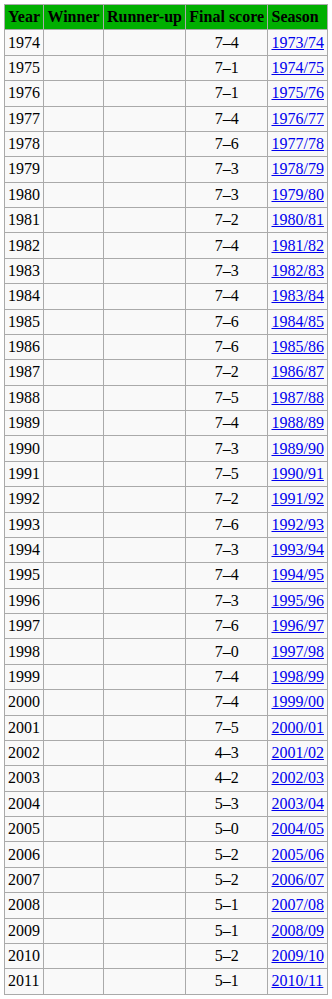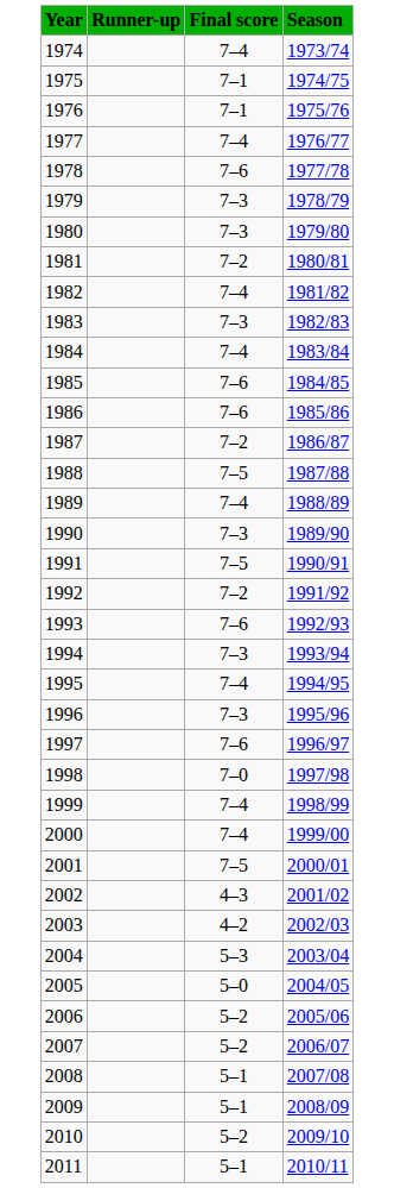 <table class="wikitable" style="margin: auto">
 <tr>
 <th style="text-align: center; background-color: #00af00">Year</th>
-<th style="text-align: left; background-color: #00af00">Winner</th>
 <th style="text-align: left; background-color: #00af00">Runner-up</th>
 <th style="text-align: left; background-color: #00af00">Final score</th>
 <th style="text-align: left; background-color: #00af00">Season</th>
 </tr>
 <tr>
 <td>1974</td>
 <td></td>
-<td></td>
 <td style="text-align: center">7–4</td>
 <td><a href='#'>1973/74</a></td>
 </tr>
 <tr>
 <td>1975</td>
-<td></td>
 <td></td>
 <td style="text-align: center">7–1</td>
 <td><a href='#'>1974/75</a></td>
 </tr>
 <tr>
 <td>1976</td>
 <td></td>
-<td></td>
 <td style="text-align: center">7–1</td>
 <td><a href='#'>1975/76</a></td>
 </tr>
 <tr>
 <td>1977</td>
-<td></td>
 <td></td>
 <td style="text-align: center">7–4</td>
 <td><a href='#'>1976/77</a></td>
 </tr>
 <tr>
 <td>1978</td>
 <td></td>
-<td></td>
 <td style="text-align: center">7–6</td>
 <td><a href='#'>1977/78</a></td>
 </tr>
 <tr>
 <td>1979</td>
-<td></td>
 <td></td>
 <td style="text-align: center">7–3</td>
 <td><a href='#'>1978/79</a></td>
 </tr>
 <tr>
 <td>1980</td>
 <td></td>
-<td></td>
 <td style="text-align: center">7–3</td>
 <td><a href='#'>1979/80</a></td>
 </tr>
 <tr>
 <td>1981</td>
-<td></td>
 <td></td>
 <td style="text-align: center">7–2</td>
 <td><a href='#'>1980/81</a></td>
 </tr>
 <tr>
 <td>1982</td>
 <td></td>
-<td></td>
 <td style="text-align: center">7–4</td>
 <td><a href='#'>1981/82</a></td>
 </tr>
 <tr>
 <td>1983</td>
-<td></td>
 <td></td>
 <td style="text-align: center">7–3</td>
 <td><a href='#'>1982/83</a></td>
 </tr>
 <tr>
 <td>1984</td>
 <td></td>
-<td></td>
 <td style="text-align: center">7–4</td>
 <td><a href='#'>1983/84</a></td>
 </tr>
 <tr>
 <td>1985</td>
-<td></td>
 <td></td>
 <td style="text-align: center">7–6</td>
 <td><a href='#'>1984/85</a></td>
 </tr>
 <tr>
 <td>1986</td>
 <td></td>
-<td></td>
 <td style="text-align: center">7–6</td>
 <td><a href='#'>1985/86</a></td>
 </tr>
 <tr>
 <td>1987</td>
-<td></td>
 <td></td>
 <td style="text-align: center">7–2</td>
 <td><a href='#'>1986/87</a></td>
 </tr>
 <tr>
 <td>1988</td>
 <td></td>
-<td></td>
 <td style="text-align: center">7–5</td>
 <td><a href='#'>1987/88</a></td>
 </tr>
 <tr>
 <td>1989</td>
-<td></td>
 <td></td>
 <td style="text-align: center">7–4</td>
 <td><a href='#'>1988/89</a></td>
 </tr>
 <tr>
 <td>1990</td>
 <td></td>
-<td></td>
 <td style="text-align: center">7–3</td>
 <td><a href='#'>1989/90</a></td>
 </tr>
 <tr>
 <td>1991</td>
-<td></td>
 <td></td>
 <td style="text-align: center">7–5</td>
 <td><a href='#'>1990/91</a></td>
 </tr>
 <tr>
 <td>1992</td>
 <td></td>
-<td></td>
 <td style="text-align: center">7–2</td>
 <td><a href='#'>1991/92</a></td>
 </tr>
 <tr>
 <td>1993</td>
-<td></td>
 <td></td>
 <td style="text-align: center">7–6</td>
 <td><a href='#'>1992/93</a></td>
 </tr>
 <tr>
 <td>1994</td>
 <td></td>
-<td></td>
 <td style="text-align: center">7–3</td>
 <td><a href='#'>1993/94</a></td>
 </tr>
 <tr>
 <td>1995</td>
-<td></td>
 <td></td>
 <td style="text-align: center">7–4</td>
 <td><a href='#'>1994/95</a></td>
 </tr>
 <tr>
 <td>1996</td>
 <td></td>
-<td></td>
 <td style="text-align: center">7–3</td>
 <td><a href='#'>1995/96</a></td>
 </tr>
 <tr>
 <td>1997</td>
-<td></td>
 <td></td>
 <td style="text-align: center">7–6</td>
 <td><a href='#'>1996/97</a></td>
 </tr>
 <tr>
 <td>1998</td>
 <td></td>
-<td></td>
 <td style="text-align: center">7–0</td>
 <td><a href='#'>1997/98</a></td>
 </tr>
 <tr>
 <td>1999</td>
-<td></td>
 <td></td>
 <td style="text-align: center">7–4</td>
 <td><a href='#'>1998/99</a></td>
 </tr>
 <tr>
 <td>2000</td>
 <td></td>
-<td></td>
 <td style="text-align: center">7–4</td>
 <td><a href='#'>1999/00</a></td>
 </tr>
 <tr>
 <td>2001</td>
-<td></td>
 <td></td>
 <td style="text-align: center">7–5</td>
 <td><a href='#'>2000/01</a></td>
 </tr>
 <tr>
 <td>2002</td>
 <td></td>
-<td></td>
 <td style="text-align: center">4–3</td>
 <td><a href='#'>2001/02</a></td>
 </tr>
 <tr>
 <td>2003</td>
-<td></td>
 <td></td>
 <td style="text-align: center">4–2</td>
 <td><a href='#'>2002/03</a></td>
 </tr>
 <tr>
 <td>2004</td>
 <td></td>
-<td></td>
 <td style="text-align: center">5–3</td>
 <td><a href='#'>2003/04</a></td>
 </tr>
 <tr>
 <td>2005</td>
-<td></td>
 <td></td>
 <td style="text-align: center">5–0</td>
 <td><a href='#'>2004/05</a></td>
 </tr>
 <tr>
 <td>2006</td>
 <td></td>
-<td></td>
 <td style="text-align: center">5–2</td>
 <td><a href='#'>2005/06</a></td>
 </tr>
 <tr>
 <td>2007</td>
-<td></td>
 <td></td>
 <td style="text-align: center">5–2</td>
 <td><a href='#'>2006/07</a></td>
 </tr>
 <tr>
 <td>2008</td>
 <td></td>
-<td></td>
 <td style="text-align: center">5–1</td>
 <td><a href='#'>2007/08</a></td>
 </tr>
 <tr>
 <td>2009</td>
-<td></td>
 <td></td>
 <td style="text-align: center">5–1</td>
 <td><a href='#'>2008/09</a></td>
 </tr>
 <tr>
 <td>2010</td>
 <td></td>
-<td></td>
 <td style="text-align: center">5–2</td>
 <td><a href='#'>2009/10</a></td>
 </tr>
 <tr>
 <td>2011</td>
 <td></td>
-<td></td>
 <td style="text-align: center">5–1</td>
 <td><a href='#'>2010/11</a></td>
 </tr>
 </table>
